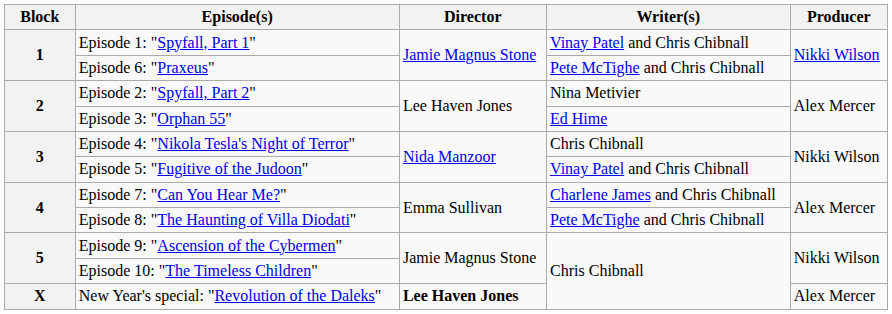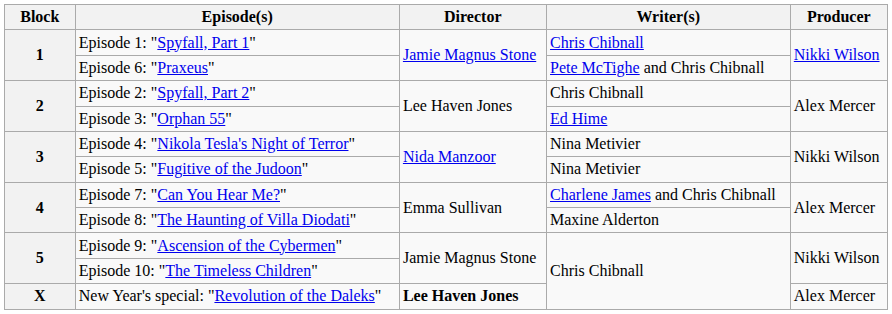 <table class="wikitable" style="width:100%; margin-right:0;">
 <tr>
 <th style="width:8%">Block</th>
 <th>Episode(s)</th>
 <th>Director</th>
 <th>Writer(s)</th>
 <th>Producer</th>
 </tr>
 <tr>
 <th rowspan="2">1</th>
 <td>Episode 1: "<a href='#'>Spyfall, Part 1</a>"</td>
 <td rowspan="2"><a href='#'>Jamie Magnus Stone</a></td>
-<td><a href='#'>Vinay Patel</a> and Chris Chibnall</td>
+<td><a href='#'>Chris Chibnall</a></td>
 <td rowspan="2"><a href='#'>Nikki Wilson</a></td>
 </tr>
 <tr>
 <td>Episode 6: "<a href='#'>Praxeus</a>"</td>
 <td><a href='#'>Pete McTighe</a> and Chris Chibnall</td>
 </tr>
 <tr>
 <th rowspan="2">2</th>
 <td>Episode 2: "<a href='#'>Spyfall, Part 2</a>"</td>
 <td rowspan="2">Lee Haven Jones</td>
-<td>Nina Metivier</td>
+<td>Chris Chibnall</td>
 <td rowspan="2">Alex Mercer</td>
 </tr>
 <tr>
 <td>Episode 3: "<a href='#'>Orphan 55</a>"</td>
 <td><a href='#'>Ed Hime</a></td>
 </tr>
 <tr>
 <th rowspan="2">3</th>
 <td>Episode 4: "<a href='#'>Nikola Tesla's Night of Terror</a>"</td>
 <td rowspan="2"><a href='#'>Nida Manzoor</a></td>
-<td>Chris Chibnall</td>
+<td>Nina Metivier</td>
 <td rowspan="2">Nikki Wilson</td>
 </tr>
 <tr>
 <td>Episode 5: "<a href='#'>Fugitive of the Judoon</a>"</td>
-<td><a href='#'>Vinay Patel</a> and Chris Chibnall</td>
+<td>Nina Metivier</td>
 </tr>
 <tr>
 <th rowspan="2">4</th>
 <td>Episode 7: "<a href='#'>Can You Hear Me?</a>"</td>
 <td rowspan="2">Emma Sullivan</td>
 <td><a href='#'>Charlene James</a> and Chris Chibnall</td>
 <td rowspan="2">Alex Mercer</td>
 </tr>
 <tr>
 <td>Episode 8: "<a href='#'>The Haunting of Villa Diodati</a>"</td>
-<td><a href='#'>Pete McTighe</a> and Chris Chibnall</td>
+<td>Maxine Alderton</td>
 </tr>
 <tr>
 <th rowspan="2">5</th>
 <td>Episode 9: "<a href='#'>Ascension of the Cybermen</a>"</td>
 <td rowspan="2">Jamie Magnus Stone</td>
 <td rowspan="3">Chris Chibnall</td>
 <td rowspan="2">Nikki Wilson</td>
 </tr>
 <tr>
 <td>Episode 10: "<a href='#'>The Timeless Children</a>"</td>
 </tr>
 <tr>
 <th>X</th>
 <td>New Year's special: "<a href='#'>Revolution of the Daleks</a>"</td>
 <td><strong>Lee Haven Jones</strong></td>
 <td>Alex Mercer</td>
 </tr>
 </table>
